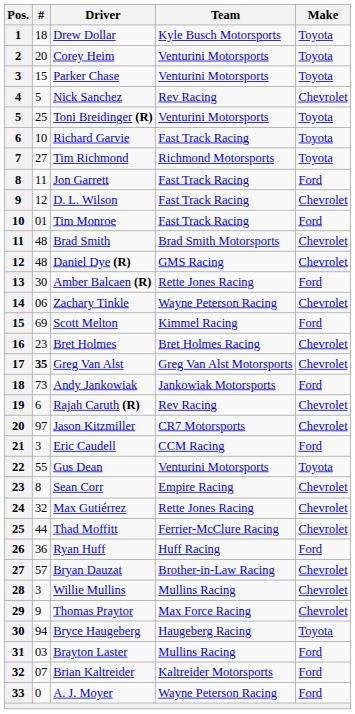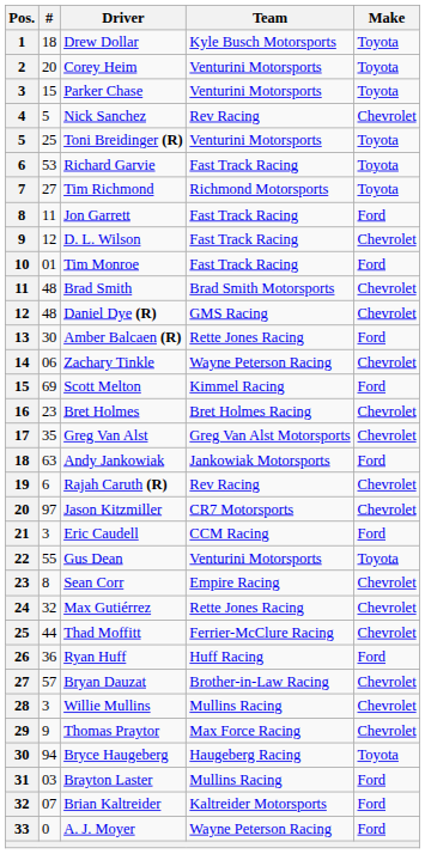 <table class="wikitable" style="font-size:95%">
 <tr>
 <th>Pos.</th>
 <th>#</th>
 <th>Driver</th>
 <th>Team</th>
 <th>Make</th>
 </tr>
 <tr>
 <th>1</th>
 <td>18</td>
 <td><a href='#'>Drew Dollar</a></td>
 <td><a href='#'>Kyle Busch Motorsports</a></td>
 <td><a href='#'>Toyota</a></td>
 </tr>
 <tr>
 <th>2</th>
 <td>20</td>
 <td><a href='#'>Corey Heim</a></td>
 <td><a href='#'>Venturini Motorsports</a></td>
 <td><a href='#'>Toyota</a></td>
 </tr>
 <tr>
 <th>3</th>
 <td>15</td>
 <td><a href='#'>Parker Chase</a></td>
 <td><a href='#'>Venturini Motorsports</a></td>
 <td><a href='#'>Toyota</a></td>
 </tr>
 <tr>
 <th>4</th>
 <td>5</td>
 <td><a href='#'>Nick Sanchez</a></td>
 <td><a href='#'>Rev Racing</a></td>
 <td><a href='#'>Chevrolet</a></td>
 </tr>
 <tr>
 <th>5</th>
 <td>25</td>
 <td><a href='#'>Toni Breidinger</a> <strong>(R)</strong></td>
 <td><a href='#'>Venturini Motorsports</a></td>
 <td><a href='#'>Toyota</a></td>
 </tr>
 <tr>
 <th>6</th>
-<td>10</td>
+<td>53</td>
 <td><a href='#'>Richard Garvie</a></td>
 <td><a href='#'>Fast Track Racing</a></td>
 <td><a href='#'>Toyota</a></td>
 </tr>
 <tr>
 <th>7</th>
 <td>27</td>
 <td><a href='#'>Tim Richmond</a></td>
 <td><a href='#'>Richmond Motorsports</a></td>
 <td><a href='#'>Toyota</a></td>
 </tr>
 <tr>
 <th>8</th>
 <td>11</td>
 <td><a href='#'>Jon Garrett</a></td>
 <td><a href='#'>Fast Track Racing</a></td>
 <td><a href='#'>Ford</a></td>
 </tr>
 <tr>
 <th>9</th>
 <td>12</td>
 <td><a href='#'>D. L. Wilson</a></td>
 <td><a href='#'>Fast Track Racing</a></td>
 <td><a href='#'>Chevrolet</a></td>
 </tr>
 <tr>
 <th>10</th>
 <td>01</td>
 <td><a href='#'>Tim Monroe</a></td>
 <td><a href='#'>Fast Track Racing</a></td>
 <td><a href='#'>Ford</a></td>
 </tr>
 <tr>
 <th>11</th>
 <td>48</td>
 <td><a href='#'>Brad Smith</a></td>
 <td><a href='#'>Brad Smith Motorsports</a></td>
 <td><a href='#'>Chevrolet</a></td>
 </tr>
 <tr>
 <th>12</th>
 <td>48</td>
 <td><a href='#'>Daniel Dye</a> <strong>(R)</strong></td>
 <td><a href='#'>GMS Racing</a></td>
 <td><a href='#'>Chevrolet</a></td>
 </tr>
 <tr>
 <th>13</th>
 <td>30</td>
 <td><a href='#'>Amber Balcaen</a> <strong>(R)</strong></td>
 <td><a href='#'>Rette Jones Racing</a></td>
 <td><a href='#'>Ford</a></td>
 </tr>
 <tr>
 <th>14</th>
 <td>06</td>
 <td><a href='#'>Zachary Tinkle</a></td>
 <td><a href='#'>Wayne Peterson Racing</a></td>
 <td><a href='#'>Chevrolet</a></td>
 </tr>
 <tr>
 <th>15</th>
 <td>69</td>
 <td><a href='#'>Scott Melton</a></td>
 <td><a href='#'>Kimmel Racing</a></td>
 <td><a href='#'>Ford</a></td>
 </tr>
 <tr>
 <th>16</th>
 <td>23</td>
 <td><a href='#'>Bret Holmes</a></td>
 <td><a href='#'>Bret Holmes Racing</a></td>
 <td><a href='#'>Chevrolet</a></td>
 </tr>
 <tr>
 <th>17</th>
-<td><strong>35</strong></td>
+<td>35</td>
 <td><a href='#'>Greg Van Alst</a></td>
 <td><a href='#'>Greg Van Alst Motorsports</a></td>
 <td><a href='#'>Chevrolet</a></td>
 </tr>
 <tr>
 <th>18</th>
-<td>73</td>
+<td>63</td>
 <td><a href='#'>Andy Jankowiak</a></td>
 <td><a href='#'>Jankowiak Motorsports</a></td>
 <td><a href='#'>Ford</a></td>
 </tr>
 <tr>
 <th>19</th>
 <td>6</td>
 <td><a href='#'>Rajah Caruth</a> <strong>(R)</strong></td>
 <td><a href='#'>Rev Racing</a></td>
 <td><a href='#'>Chevrolet</a></td>
 </tr>
 <tr>
 <th>20</th>
 <td>97</td>
 <td><a href='#'>Jason Kitzmiller</a></td>
 <td><a href='#'>CR7 Motorsports</a></td>
 <td><a href='#'>Chevrolet</a></td>
 </tr>
 <tr>
 <th>21</th>
 <td>3</td>
 <td><a href='#'>Eric Caudell</a></td>
 <td><a href='#'>CCM Racing</a></td>
 <td><a href='#'>Ford</a></td>
 </tr>
 <tr>
 <th>22</th>
 <td>55</td>
 <td><a href='#'>Gus Dean</a></td>
 <td><a href='#'>Venturini Motorsports</a></td>
 <td><a href='#'>Toyota</a></td>
 </tr>
 <tr>
 <th>23</th>
 <td>8</td>
 <td><a href='#'>Sean Corr</a></td>
 <td><a href='#'>Empire Racing</a></td>
 <td><a href='#'>Chevrolet</a></td>
 </tr>
 <tr>
 <th>24</th>
 <td>32</td>
 <td><a href='#'>Max Gutiérrez</a></td>
 <td><a href='#'>Rette Jones Racing</a></td>
 <td><a href='#'>Chevrolet</a></td>
 </tr>
 <tr>
 <th>25</th>
 <td>44</td>
 <td><a href='#'>Thad Moffitt</a></td>
 <td><a href='#'>Ferrier-McClure Racing</a></td>
 <td><a href='#'>Chevrolet</a></td>
 </tr>
 <tr>
 <th>26</th>
 <td>36</td>
 <td><a href='#'>Ryan Huff</a></td>
 <td><a href='#'>Huff Racing</a></td>
 <td><a href='#'>Ford</a></td>
 </tr>
 <tr>
 <th>27</th>
 <td>57</td>
 <td><a href='#'>Bryan Dauzat</a></td>
 <td><a href='#'>Brother-in-Law Racing</a></td>
 <td><a href='#'>Chevrolet</a></td>
 </tr>
 <tr>
 <th>28</th>
 <td>3</td>
 <td><a href='#'>Willie Mullins</a></td>
 <td><a href='#'>Mullins Racing</a></td>
 <td><a href='#'>Chevrolet</a></td>
 </tr>
 <tr>
 <th>29</th>
 <td>9</td>
 <td><a href='#'>Thomas Praytor</a></td>
 <td><a href='#'>Max Force Racing</a></td>
 <td><a href='#'>Chevrolet</a></td>
 </tr>
 <tr>
 <th>30</th>
 <td>94</td>
 <td><a href='#'>Bryce Haugeberg</a></td>
 <td><a href='#'>Haugeberg Racing</a></td>
 <td><a href='#'>Toyota</a></td>
 </tr>
 <tr>
 <th>31</th>
 <td>03</td>
 <td><a href='#'>Brayton Laster</a></td>
 <td><a href='#'>Mullins Racing</a></td>
 <td><a href='#'>Ford</a></td>
 </tr>
 <tr>
 <th>32</th>
 <td>07</td>
 <td><a href='#'>Brian Kaltreider</a></td>
 <td><a href='#'>Kaltreider Motorsports</a></td>
 <td><a href='#'>Ford</a></td>
 </tr>
 <tr>
 <th>33</th>
 <td>0</td>
 <td><a href='#'>A. J. Moyer</a></td>
 <td><a href='#'>Wayne Peterson Racing</a></td>
 <td><a href='#'>Ford</a></td>
 </tr>
 <tr>
 <th colspan="5"></th>
 </tr>
 </table>
